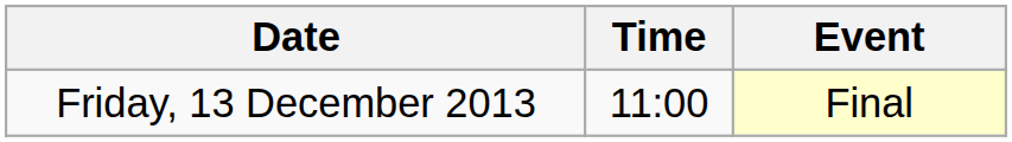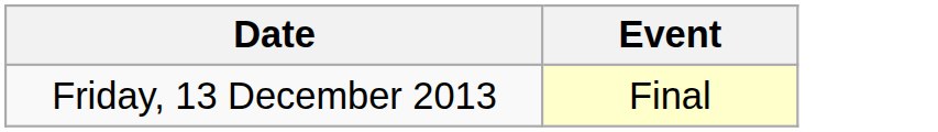 <table class = "wikitable" style="text-align:center;">
 <tr>
 <th width=220>Date</th>
-<th width=50>Time</th>
 <th width=100>Event</th>
 </tr>
 <tr>
 <td>Friday, 13 December 2013</td>
-<td>11:00</td>
 <td bgcolor=ffffcc>Final</td>
 </tr>
 </table>
